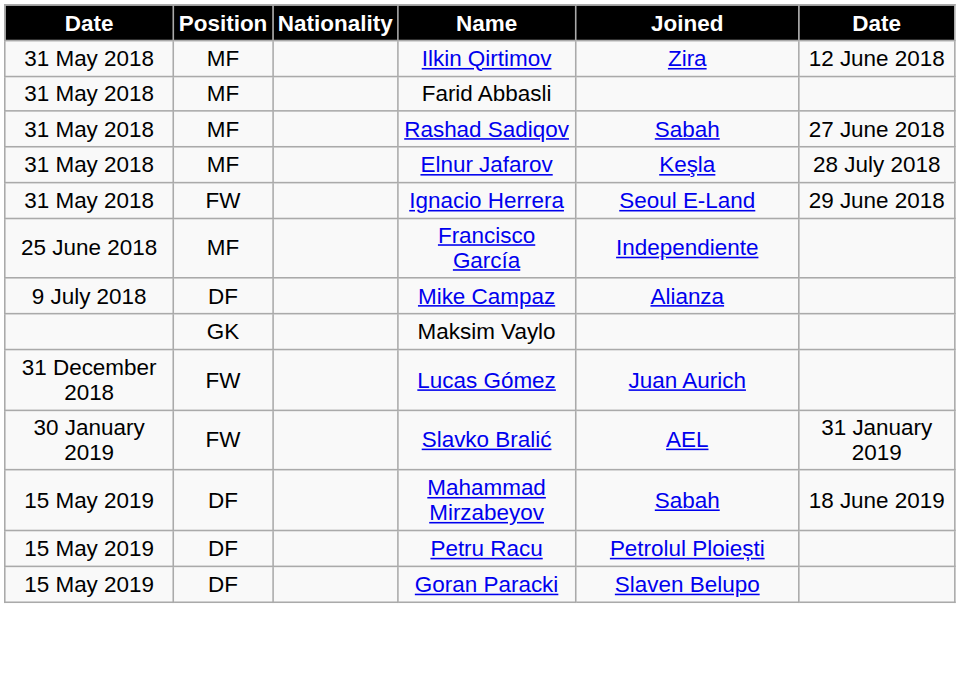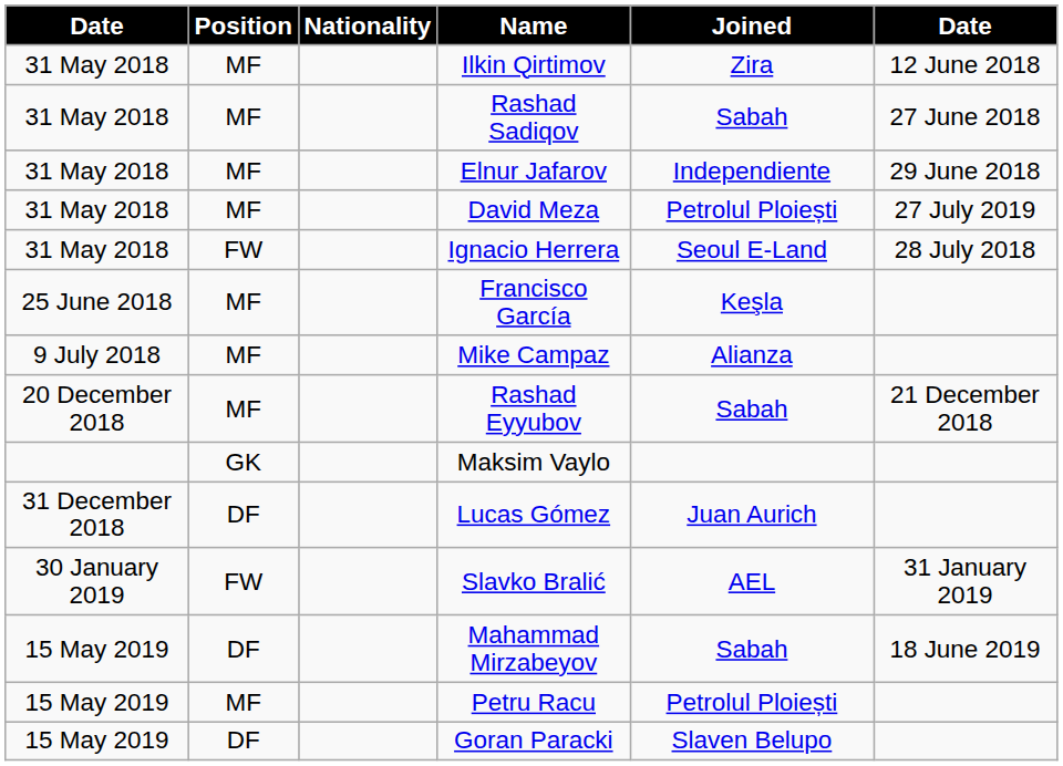 <table class="wikitable"  style="text-align:center; font-size:90%; ">
 <tr>
 <th style="background:#000000; color:#FFFFFF; width:150px;">Date</th>
 <th style="background:#000000; color:#FFFFFF; width:50px;">Position</th>
 <th style="background:#000000; color:#FFFFFF; width:50px;">Nationality</th>
 <th style="background:#000000; color:#FFFFFF; width:150px;">Name</th>
 <th style="background:#000000; color:#FFFFFF; width:200px;">Joined</th>
 <th style="background:#000000; color:#FFFFFF; width:150px;">Date</th>
 </tr>
 <tr>
 <td>31 May 2018</td>
 <td>MF</td>
 <td></td>
 <td><a href='#'>Ilkin Qirtimov</a></td>
 <td><a href='#'>Zira</a></td>
 <td>12 June 2018</td>
 </tr>
 <tr>
 <td>31 May 2018</td>
 <td>MF</td>
 <td></td>
-<td>Farid Abbasli</td>
-<td></td>
-<td></td>
-</tr>
-<tr>
-<td>31 May 2018</td>
-<td>MF</td>
-<td></td>
 <td><a href='#'>Rashad Sadiqov</a></td>
 <td><a href='#'>Sabah</a></td>
 <td>27 June 2018</td>
 </tr>
 <tr>
 <td>31 May 2018</td>
 <td>MF</td>
 <td></td>
 <td><a href='#'>Elnur Jafarov</a></td>
-<td><a href='#'>Keşla</a></td>
-<td>28 July 2018</td>
+<td><a href='#'>Independiente</a></td>
+<td>29 June 2018</td>
+</tr>
+<tr>
+<td>31 May 2018</td>
+<td>MF</td>
+<td></td>
+<td><a href='#'>David Meza</a></td>
+<td><a href='#'>Petrolul Ploiești</a></td>
+<td>27 July 2019</td>
 </tr>
 <tr>
 <td>31 May 2018</td>
 <td>FW</td>
 <td></td>
 <td><a href='#'>Ignacio Herrera</a></td>
 <td><a href='#'>Seoul E-Land</a></td>
-<td>29 June 2018</td>
+<td>28 July 2018</td>
 </tr>
 <tr>
 <td>25 June 2018</td>
 <td>MF</td>
 <td></td>
 <td><a href='#'>Francisco García</a></td>
-<td><a href='#'>Independiente</a></td>
+<td><a href='#'>Keşla</a></td>
 <td></td>
 </tr>
 <tr>
 <td>9 July 2018</td>
-<td>DF</td>
+<td>MF</td>
 <td></td>
 <td><a href='#'>Mike Campaz</a></td>
 <td><a href='#'>Alianza</a></td>
 <td></td>
+</tr>
+<tr>
+<td>20 December 2018</td>
+<td>MF</td>
+<td></td>
+<td><a href='#'>Rashad Eyyubov</a></td>
+<td><a href='#'>Sabah</a></td>
+<td>21 December 2018</td>
 </tr>
 <tr>
 <td></td>
 <td>GK</td>
 <td></td>
 <td>Maksim Vaylo</td>
 <td></td>
 <td></td>
 </tr>
 <tr>
 <td>31 December 2018</td>
-<td>FW</td>
+<td>DF</td>
 <td></td>
 <td><a href='#'>Lucas Gómez</a></td>
 <td><a href='#'>Juan Aurich</a></td>
 <td></td>
 </tr>
 <tr>
 <td>30 January 2019</td>
 <td>FW</td>
 <td></td>
 <td><a href='#'>Slavko Bralić</a></td>
 <td><a href='#'>AEL</a></td>
 <td>31 January 2019</td>
 </tr>
 <tr>
 <td>15 May 2019</td>
 <td>DF</td>
 <td></td>
 <td><a href='#'>Mahammad Mirzabeyov</a></td>
 <td><a href='#'>Sabah</a></td>
 <td>18 June 2019</td>
 </tr>
 <tr>
 <td>15 May 2019</td>
-<td>DF</td>
+<td>MF</td>
 <td></td>
 <td><a href='#'>Petru Racu</a></td>
 <td><a href='#'>Petrolul Ploiești</a></td>
 <td></td>
 </tr>
 <tr>
 <td>15 May 2019</td>
 <td>DF</td>
 <td></td>
 <td><a href='#'>Goran Paracki</a></td>
 <td><a href='#'>Slaven Belupo</a></td>
 <td></td>
 </tr>
 </table>
